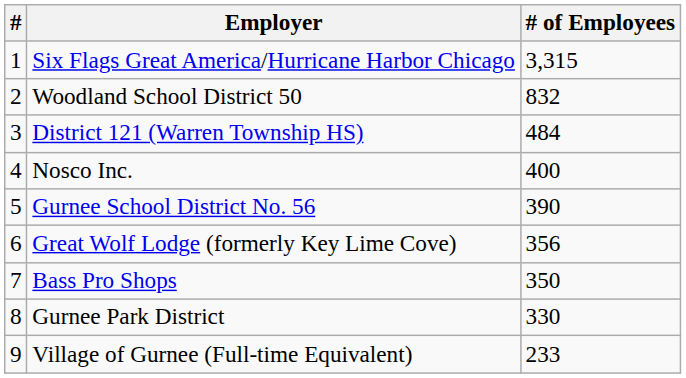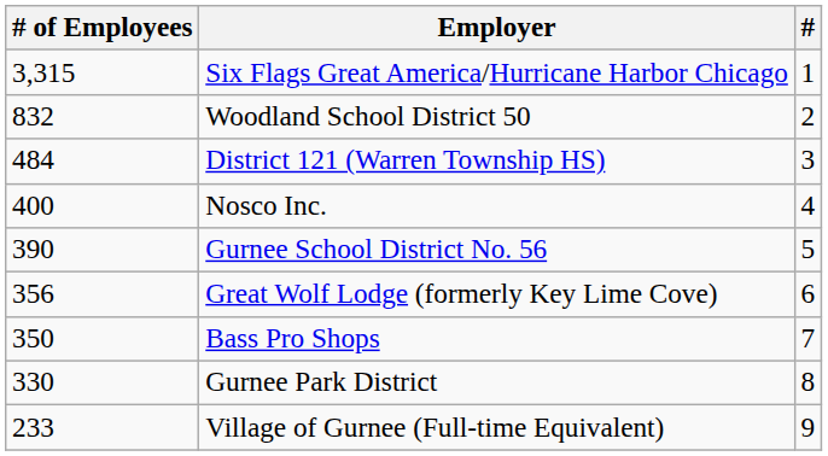 <table class="wikitable">
 <tr>
+<th># of Employees</th>
+<th>Employer</th>
 <th>#</th>
-<th>Employer</th>
-<th># of Employees</th>
 </tr>
 <tr>
+<td>3,315</td>
+<td><a href='#'>Six Flags Great America</a>/<a href='#'>Hurricane Harbor Chicago</a></td>
 <td>1</td>
-<td><a href='#'>Six Flags Great America</a>/<a href='#'>Hurricane Harbor Chicago</a></td>
-<td>3,315</td>
 </tr>
 <tr>
+<td>832</td>
+<td>Woodland School District 50</td>
 <td>2</td>
-<td>Woodland School District 50</td>
-<td>832</td>
 </tr>
 <tr>
+<td>484</td>
+<td><a href='#'>District 121 (Warren Township HS)</a></td>
 <td>3</td>
-<td><a href='#'>District 121 (Warren Township HS)</a></td>
-<td>484</td>
 </tr>
 <tr>
+<td>400</td>
+<td>Nosco Inc.</td>
 <td>4</td>
-<td>Nosco Inc.</td>
-<td>400</td>
 </tr>
 <tr>
+<td>390</td>
+<td><a href='#'>Gurnee School District No. 56</a></td>
 <td>5</td>
-<td><a href='#'>Gurnee School District No. 56</a></td>
-<td>390</td>
 </tr>
 <tr>
+<td>356</td>
+<td><a href='#'>Great Wolf Lodge</a> (formerly Key Lime Cove)</td>
 <td>6</td>
-<td><a href='#'>Great Wolf Lodge</a> (formerly Key Lime Cove)</td>
-<td>356</td>
 </tr>
 <tr>
+<td>350</td>
+<td><a href='#'>Bass Pro Shops</a></td>
 <td>7</td>
-<td><a href='#'>Bass Pro Shops</a></td>
-<td>350</td>
 </tr>
 <tr>
+<td>330</td>
+<td>Gurnee Park District</td>
 <td>8</td>
-<td>Gurnee Park District</td>
-<td>330</td>
 </tr>
 <tr>
+<td>233</td>
+<td>Village of Gurnee (Full-time Equivalent)</td>
 <td>9</td>
-<td>Village of Gurnee (Full-time Equivalent)</td>
-<td>233</td>
 </tr>
 </table>
